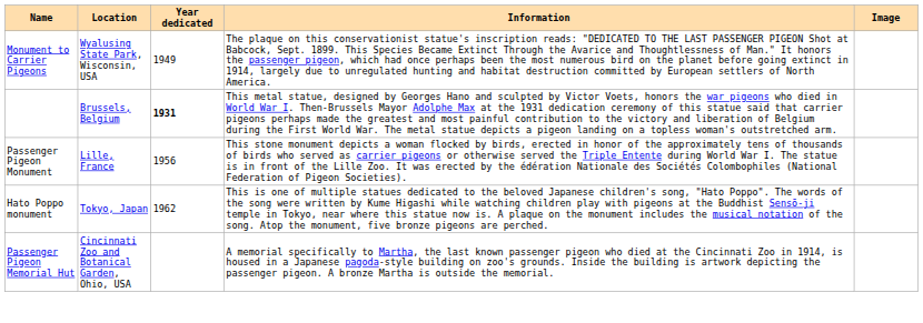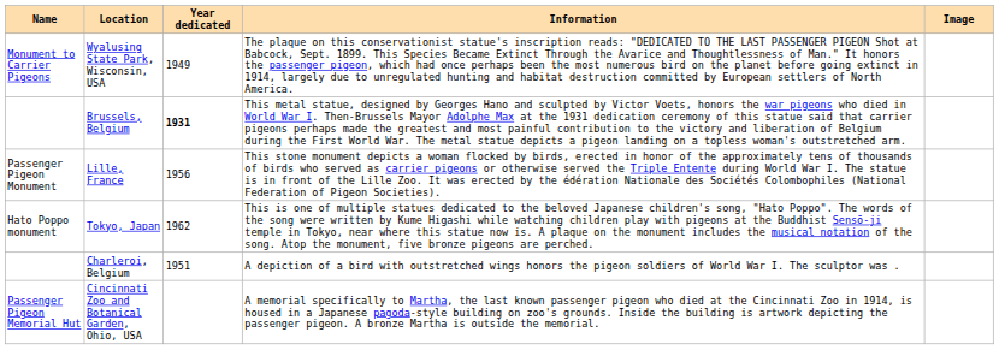 <table class="wikitable sortable"  style="width:100%; background:#fff;">
 <tr>
 <th width="8%" align="left" style="background:#ffdead;">Name</th>
 <th width="8%" align="left" style="background:#ffdead;">Location</th>
 <th width="8%" align="left" style="background:#ffdead;">Year dedicated</th>
 <th width="69%" align="left" style="background:#ffdead;">Information</th>
 <th width="7%" align="center" style="background:#ffdead;" class="unsortable">Image</th>
 </tr>
 <tr>
 <td><a href='#'>Monument to Carrier Pigeons</a></td>
 <td><a href='#'>Wyalusing State Park</a>, Wisconsin, USA</td>
 <td>1949</td>
 <td>The plaque on this conservationist statue's inscription reads: "DEDICATED TO THE LAST PASSENGER PIGEON Shot at Babcock, Sept. 1899. This Species Became Extinct Through the Avarice and Thoughtlessness of Man." It honors the <a href='#'>passenger pigeon</a>, which had once perhaps been the most numerous bird on the planet before going extinct in 1914, largely due to unregulated hunting and habitat destruction committed by European settlers of North America.</td>
 <td></td>
 </tr>
 <tr>
 <td></td>
 <td><a href='#'>Brussels, Belgium</a></td>
 <td><strong>1931</strong></td>
 <td>This metal statue, designed by Georges Hano and sculpted by Victor Voets, honors the <a href='#'>war pigeons</a> who died in <a href='#'>World War I</a>. Then-Brussels Mayor <a href='#'>Adolphe Max</a> at the 1931 dedication ceremony of this statue said that carrier pigeons perhaps made the greatest and most painful contribution to the victory and liberation of Belgium during the First World War. The metal statue depicts a pigeon landing on a topless woman's outstretched arm.</td>
 <td></td>
 </tr>
 <tr>
 <td>Passenger Pigeon Monument</td>
 <td><a href='#'>Lille, France</a></td>
 <td>1956</td>
 <td>This stone monument depicts a woman flocked by birds, erected in honor of the approximately tens of thousands of birds who served as <a href='#'>carrier pigeons</a> or otherwise served the <a href='#'>Triple Entente</a> during World War I. The statue is in front of the Lille Zoo. It was erected by the édération Nationale des Sociétés Colombophiles (National Federation of Pigeon Societies).</td>
 <td></td>
 </tr>
 <tr>
 <td>Hato Poppo monument</td>
 <td><a href='#'>Tokyo, Japan</a></td>
 <td>1962</td>
 <td>This is one of multiple statues dedicated to the beloved Japanese children's song, "Hato Poppo". The words of the song were written by Kume Higashi while watching children play with pigeons at the Buddhist <a href='#'>Sensō-ji</a> temple in Tokyo, near where this statue now is. A plaque on the monument includes the <a href='#'>musical notation</a> of the song. Atop the monument, five bronze pigeons are perched.</td>
 <td></td>
 </tr>
 <tr>
+<td></td>
+<td><a href='#'>Charleroi</a>, Belgium</td>
+<td>1951</td>
+<td>A depiction of a bird with outstretched wings honors the pigeon soldiers of World War I. The sculptor was .</td>
+<td></td>
+</tr>
+<tr>
 <td><a href='#'>Passenger Pigeon Memorial Hut</a></td>
 <td><a href='#'>Cincinnati Zoo and Botanical Garden</a>, Ohio, USA</td>
 <td></td>
 <td>A memorial specifically to <a href='#'>Martha</a>, the last known passenger pigeon who died at the Cincinnati Zoo in 1914, is housed in a Japanese <a href='#'>pagoda</a>-style building on zoo's grounds. Inside the building is artwork depicting the passenger pigeon. A bronze Martha is outside the memorial.</td>
 <td></td>
 </tr>
 </table>
